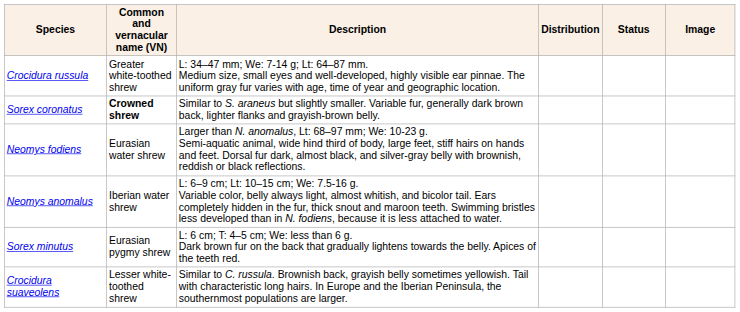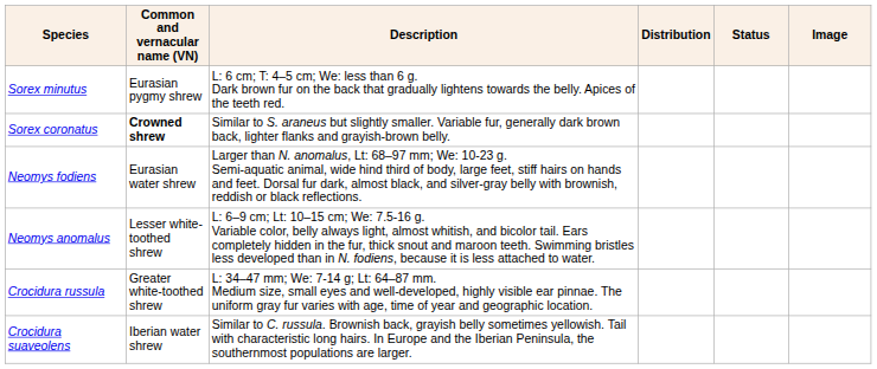 <table class="sortable wikitable" border="0" style="background:#ffffff" align="top">
 <tr>
 <th scope="col" style="background-color:Linen; color:Black" width="150">Species</th>
 <th scope="col" style="background-color:Linen; color:Black" width="100">Common and vernacular name (VN)</th>
 <th scope="col" style="background:Linen; color:Black" width="550">Description</th>
 <th scope="col" style="background-color:Linen; color:Black" width="90">Distribution</th>
 <th scope="col" style="background-color:Linen; color:Black" width="90">Status</th>
 <th scope="col" style="background:Linen; color:Black" width="100">Image</th>
 </tr>
 <tr>
-<td><em><a href='#'>Crocidura russula</a></em></td>
-<td>Greater white-toothed shrew</td>
-<td>L: 34–47 mm; We: 7-14 g; Lt: 64–87 mm.<br>Medium size, small eyes and well-developed, highly visible ear pinnae. The uniform gray fur varies with age, time of year and geographic location.</td>
+<td style="background:#ffffff"><em><a href='#'>Sorex minutus</a></em></td>
+<td>Eurasian pygmy shrew</td>
+<td>L: 6 cm; T: 4–5 cm; We: less than 6 g.<br>Dark brown fur on the back that gradually lightens towards the belly. Apices of the teeth red.</td>
 <td></td>
 <td></td>
 <td></td>
 </tr>
 <tr>
 <td><em><a href='#'>Sorex coronatus</a></em></td>
 <td><strong>Crowned shrew</strong></td>
 <td>Similar to <em>S. araneus</em> but slightly smaller. Variable fur, generally dark brown back, lighter flanks and grayish-brown belly.</td>
 <td></td>
 <td></td>
 <td></td>
 </tr>
 <tr>
 <td><em><a href='#'>Neomys fodiens</a></em></td>
 <td>Eurasian water shrew</td>
 <td>Larger than <em>N. anomalus</em>, Lt: 68–97 mm; We: 10-23 g.<br>Semi-aquatic animal, wide hind third of body, large feet, stiff hairs on hands and feet. Dorsal fur dark, almost black, and silver-gray belly with brownish, reddish or black reflections.</td>
 <td></td>
 <td></td>
 <td></td>
 </tr>
 <tr>
 <td><em><a href='#'>Neomys anomalus</a></em></td>
-<td>Iberian water shrew</td>
+<td>Lesser white-toothed shrew</td>
 <td>L: 6–9 cm; Lt: 10–15 cm; We: 7.5-16 g.<br>Variable color, belly always light, almost whitish, and bicolor tail. Ears completely hidden in the fur, thick snout and maroon teeth. Swimming bristles less developed than in <em>N. fodiens</em>, because it is less attached to water.</td>
 <td></td>
 <td></td>
 <td></td>
 </tr>
 <tr>
-<td style="background:#ffffff"><em><a href='#'>Sorex minutus</a></em></td>
-<td>Eurasian pygmy shrew</td>
-<td>L: 6 cm; T: 4–5 cm; We: less than 6 g.<br>Dark brown fur on the back that gradually lightens towards the belly. Apices of the teeth red.</td>
+<td><em><a href='#'>Crocidura russula</a></em></td>
+<td>Greater white-toothed shrew</td>
+<td>L: 34–47 mm; We: 7-14 g; Lt: 64–87 mm.<br>Medium size, small eyes and well-developed, highly visible ear pinnae. The uniform gray fur varies with age, time of year and geographic location.</td>
 <td></td>
 <td></td>
 <td></td>
 </tr>
 <tr>
 <td><em><a href='#'>Crocidura suaveolens</a></em></td>
-<td>Lesser white-toothed shrew</td>
+<td>Iberian water shrew</td>
 <td>Similar to <em>C. russula</em>. Brownish back, grayish belly sometimes yellowish. Tail with characteristic long hairs. In Europe and the Iberian Peninsula, the southernmost populations are larger.</td>
 <td></td>
 <td></td>
 <td></td>
 </tr>
 </table>
